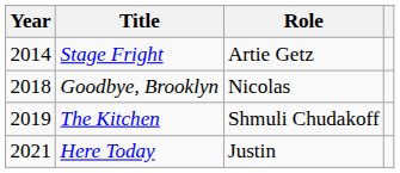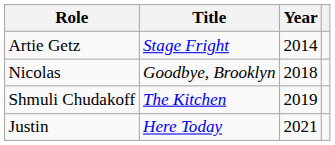 <table class="wikitable sortable">
 <tr>
+<th>Role</th>
+<th>Title</th>
 <th>Year</th>
-<th>Title</th>
-<th>Role</th>
 <th></th>
 </tr>
 <tr>
+<td>Artie Getz</td>
+<td><em><a href='#'>Stage Fright</a></em></td>
 <td>2014</td>
-<td><em><a href='#'>Stage Fright</a></em></td>
-<td>Artie Getz</td>
 <td></td>
 </tr>
 <tr>
+<td>Nicolas</td>
+<td><em>Goodbye, Brooklyn</em></td>
 <td>2018</td>
-<td><em>Goodbye, Brooklyn</em></td>
-<td>Nicolas</td>
 <td></td>
 </tr>
 <tr>
+<td>Shmuli Chudakoff</td>
+<td><em><a href='#'>The Kitchen</a></em></td>
 <td>2019</td>
-<td><em><a href='#'>The Kitchen</a></em></td>
-<td>Shmuli Chudakoff</td>
 <td></td>
 </tr>
 <tr>
+<td>Justin</td>
+<td><em><a href='#'>Here Today</a></em></td>
 <td>2021</td>
-<td><em><a href='#'>Here Today</a></em></td>
-<td>Justin</td>
 <td></td>
 </tr>
 </table>
